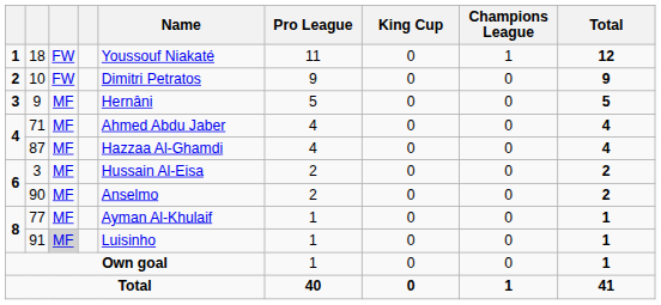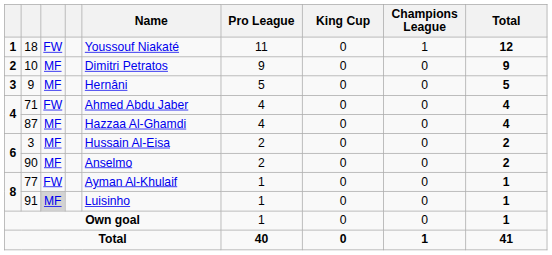 <table class="wikitable" style="text-align:center">
 <tr>
 <th width=15></th>
 <th width=15></th>
 <th width=15></th>
 <th width=15></th>
 <th width=175>Name</th>
 <th width=100>Pro League</th>
 <th width=100>King Cup</th>
 <th width=100>Champions League</th>
 <th width=100>Total</th>
 </tr>
 <tr>
 <td><strong>1</strong></td>
 <td>18</td>
 <td><a href='#'>FW</a></td>
 <td></td>
 <td align=left><a href='#'>Youssouf Niakaté</a></td>
 <td>11</td>
 <td>0</td>
 <td>1</td>
 <td><strong>12</strong></td>
 </tr>
 <tr>
 <td><strong>2</strong></td>
 <td>10</td>
-<td><a href='#'>FW</a></td>
+<td><a href='#'>MF</a></td>
 <td></td>
 <td align=left><a href='#'>Dimitri Petratos</a></td>
 <td>9</td>
 <td>0</td>
 <td>0</td>
 <td><strong>9</strong></td>
 </tr>
 <tr>
 <td><strong>3</strong></td>
 <td>9</td>
 <td><a href='#'>MF</a></td>
 <td></td>
 <td align=left><a href='#'>Hernâni</a></td>
 <td>5</td>
 <td>0</td>
 <td>0</td>
 <td><strong>5</strong></td>
 </tr>
 <tr>
 <td rowspan=2><strong>4</strong></td>
 <td>71</td>
-<td><a href='#'>MF</a></td>
+<td><a href='#'>FW</a></td>
 <td></td>
 <td align=left><a href='#'>Ahmed Abdu Jaber</a></td>
 <td>4</td>
 <td>0</td>
 <td>0</td>
 <td><strong>4</strong></td>
 </tr>
 <tr>
 <td>87</td>
 <td><a href='#'>MF</a></td>
 <td></td>
 <td align=left><a href='#'>Hazzaa Al-Ghamdi</a></td>
 <td>4</td>
 <td>0</td>
 <td>0</td>
 <td><strong>4</strong></td>
 </tr>
 <tr>
 <td rowspan=2><strong>6</strong></td>
 <td>3</td>
 <td><a href='#'>MF</a></td>
 <td></td>
 <td align=left><a href='#'>Hussain Al-Eisa</a></td>
 <td>2</td>
 <td>0</td>
 <td>0</td>
 <td><strong>2</strong></td>
 </tr>
 <tr>
 <td>90</td>
 <td><a href='#'>MF</a></td>
 <td></td>
 <td align=left><a href='#'>Anselmo</a></td>
 <td>2</td>
 <td>0</td>
 <td>0</td>
 <td><strong>2</strong></td>
 </tr>
 <tr>
 <td rowspan=2><strong>8</strong></td>
 <td>77</td>
-<td><a href='#'>MF</a></td>
+<td><a href='#'>FW</a></td>
 <td></td>
 <td align=left><a href='#'>Ayman Al-Khulaif</a></td>
 <td>1</td>
 <td>0</td>
 <td>0</td>
 <td><strong>1</strong></td>
 </tr>
 <tr>
 <td>91</td>
 <td style="background: lightgrey;"><a href='#'>MF</a></td>
 <td></td>
 <td align=left><a href='#'>Luisinho</a></td>
 <td>1</td>
 <td>0</td>
 <td>0</td>
 <td><strong>1</strong></td>
 </tr>
 <tr>
 <td colspan=5><strong>Own goal</strong></td>
 <td>1</td>
 <td>0</td>
 <td>0</td>
 <td><strong>1</strong></td>
 </tr>
 <tr>
 <td colspan=5><strong>Total</strong></td>
 <td><strong>40</strong></td>
 <td><strong>0</strong></td>
 <td><strong>1</strong></td>
 <td><strong>41</strong></td>
 </tr>
 </table>
